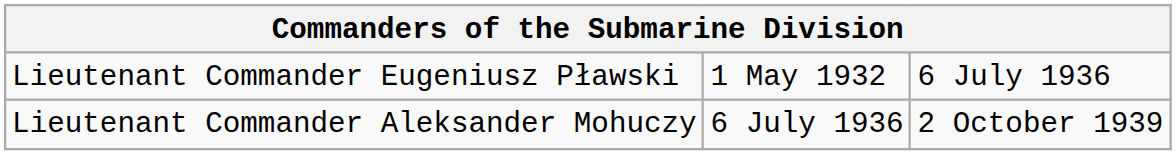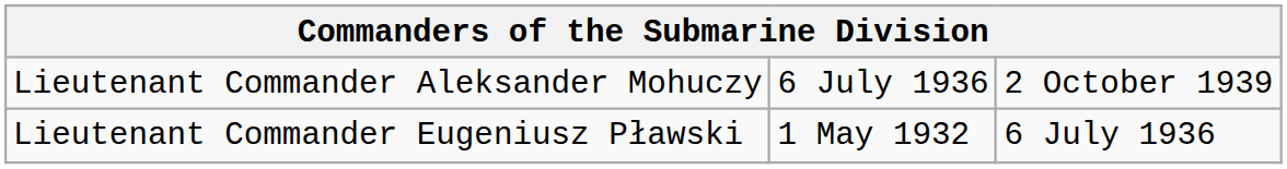 <table class="wikitable">
 <tr>
 <th colspan="3">Commanders of the Submarine Division</th>
+</tr>
+<tr>
+<td>Lieutenant Commander Aleksander Mohuczy</td>
+<td>6 July 1936</td>
+<td>2 October 1939</td>
 </tr>
 <tr>
 <td>Lieutenant Commander Eugeniusz Pławski</td>
 <td>1 May 1932</td>
 <td>6 July 1936</td>
 </tr>
-<tr>
-<td>Lieutenant Commander Aleksander Mohuczy</td>
-<td>6 July 1936</td>
-<td>2 October 1939</td>
-</tr>
 </table>
